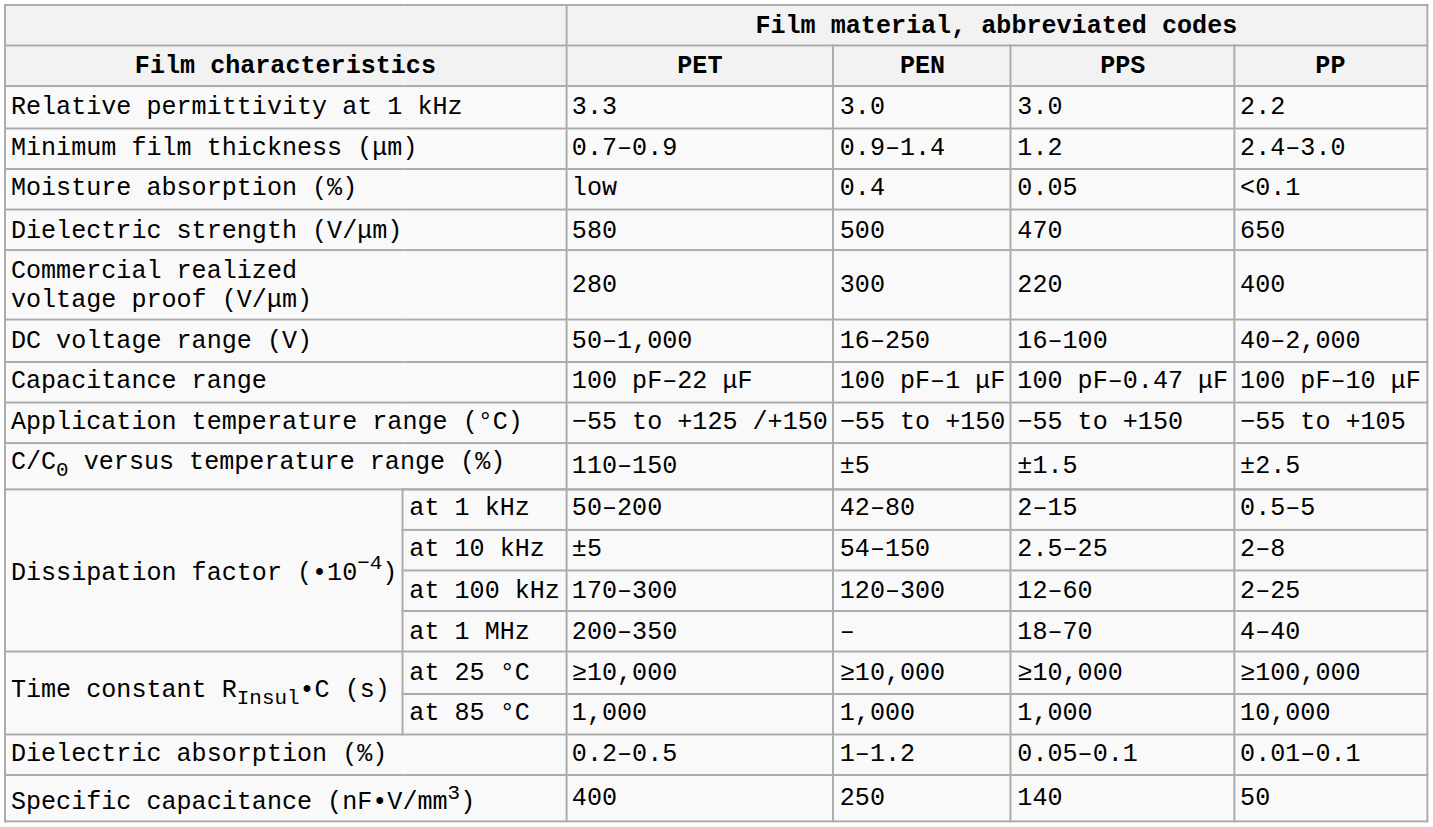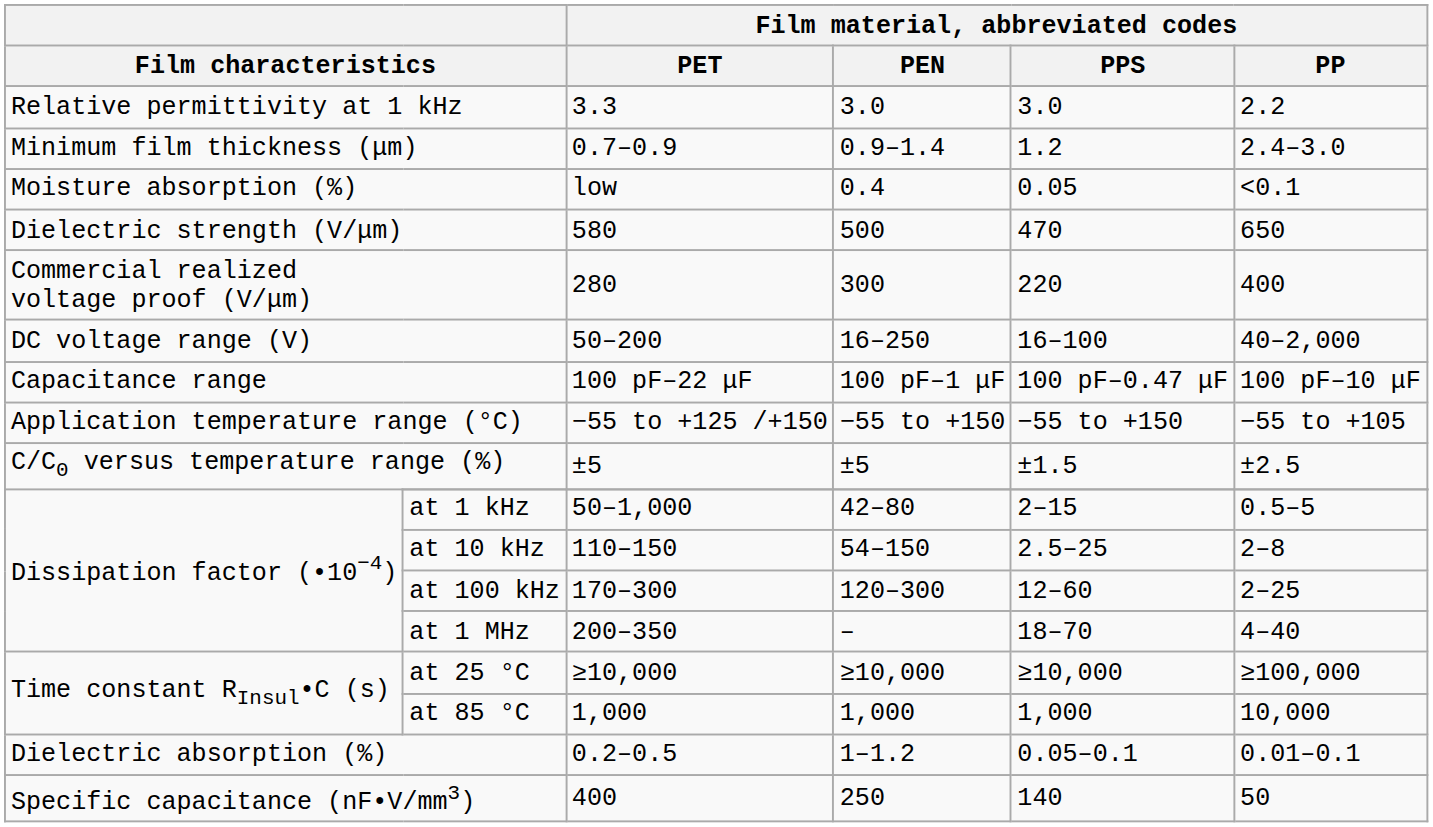 <table class="wikitable centered">
 <tr class="hintergrundfarbe6">
 <th colspan="2"></th>
 <th colspan="4">Film material, abbreviated codes</th>
 </tr>
 <tr class="hintergrundfarbe6">
 <th colspan="2">Film characteristics</th>
 <th>PET</th>
 <th>PEN</th>
 <th>PPS</th>
 <th>PP</th>
 </tr>
 <tr>
 <td colspan="2">Relative permittivity at 1 kHz</td>
 <td>3.3</td>
 <td>3.0</td>
 <td>3.0</td>
 <td>2.2</td>
 </tr>
 <tr>
 <td colspan="2">Minimum film thickness (μm)</td>
 <td>0.7–0.9</td>
 <td>0.9–1.4</td>
 <td>1.2</td>
 <td>2.4–3.0</td>
 </tr>
 <tr>
 <td colspan="2">Moisture absorption (%)</td>
 <td>low</td>
 <td>0.4</td>
 <td>0.05</td>
 <td><0.1</td>
 </tr>
 <tr>
 <td colspan="2">Dielectric strength (V/μm)</td>
 <td>580</td>
 <td>500</td>
 <td>470</td>
 <td>650</td>
 </tr>
 <tr>
 <td colspan="2">Commercial realized<br>voltage proof (V/μm)</td>
 <td>280</td>
 <td>300</td>
 <td>220</td>
 <td>400</td>
 </tr>
 <tr>
 <td colspan="2">DC voltage range (V)</td>
-<td>50–1,000</td>
+<td>50–200</td>
 <td>16–250</td>
 <td>16–100</td>
 <td>40–2,000</td>
 </tr>
 <tr>
 <td colspan="2">Capacitance range</td>
 <td>100 pF–22 μF</td>
 <td>100 pF–1 μF</td>
 <td>100 pF–0.47 μF</td>
 <td>100 pF–10 μF</td>
 </tr>
 <tr>
 <td colspan="2">Application temperature range (°C)</td>
 <td>−55 to +125 /+150</td>
 <td>−55 to +150</td>
 <td>−55 to +150</td>
 <td>−55 to +105</td>
 </tr>
 <tr>
 <td colspan="2">C/C<sub>0</sub> versus temperature range (%)</td>
-<td>110–150</td>
+<td>±5</td>
 <td>±5</td>
 <td>±1.5</td>
 <td>±2.5</td>
 </tr>
 <tr>
 <td rowspan="5">Dissipation factor (•10<sup>−4</sup>)</td>
 </tr>
 <tr>
 <td>at 1 kHz</td>
-<td>50–200</td>
+<td>50–1,000</td>
 <td>42–80</td>
 <td>2–15</td>
 <td>0.5–5</td>
 </tr>
 <tr>
 <td>at 10 kHz</td>
-<td>±5</td>
+<td>110–150</td>
 <td>54–150</td>
 <td>2.5–25</td>
 <td>2–8</td>
 </tr>
 <tr>
 <td>at 100 kHz</td>
 <td>170–300</td>
 <td>120–300</td>
 <td>12–60</td>
 <td>2–25</td>
 </tr>
 <tr>
 <td>at 1 MHz</td>
 <td>200–350</td>
 <td>–</td>
 <td>18–70</td>
 <td>4–40</td>
 </tr>
 <tr>
 <td rowspan="2">Time constant R<sub>Insul</sub>•C (s)</td>
 <td>at 25 °C</td>
 <td>≥10,000</td>
 <td>≥10,000</td>
 <td>≥10,000</td>
 <td>≥100,000</td>
 </tr>
 <tr>
 <td>at 85 °C</td>
 <td>1,000</td>
 <td>1,000</td>
 <td>1,000</td>
 <td>10,000</td>
 </tr>
 <tr>
 <td colspan="2">Dielectric absorption (%)</td>
 <td>0.2–0.5</td>
 <td>1–1.2</td>
 <td>0.05–0.1</td>
 <td>0.01–0.1</td>
 </tr>
 <tr>
 <td colspan="2">Specific capacitance (nF•V/mm<sup>3</sup>)</td>
 <td>400</td>
 <td>250</td>
 <td>140</td>
 <td>50</td>
 </tr>
 </table>
